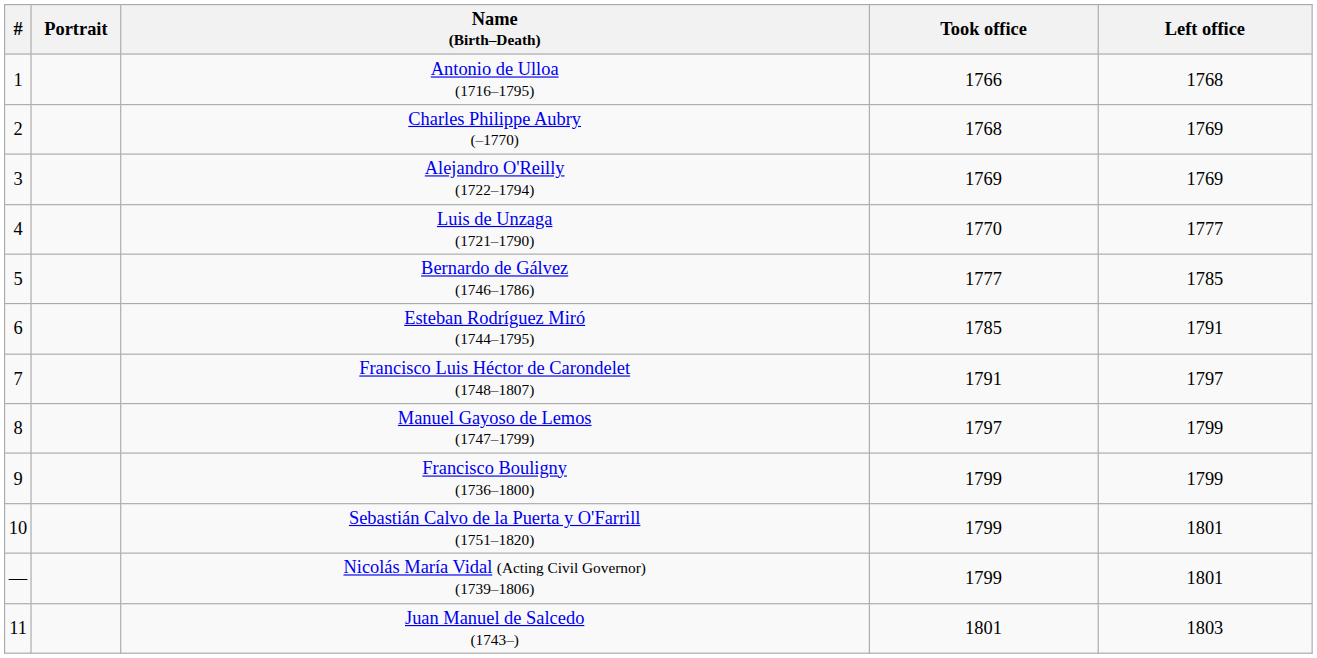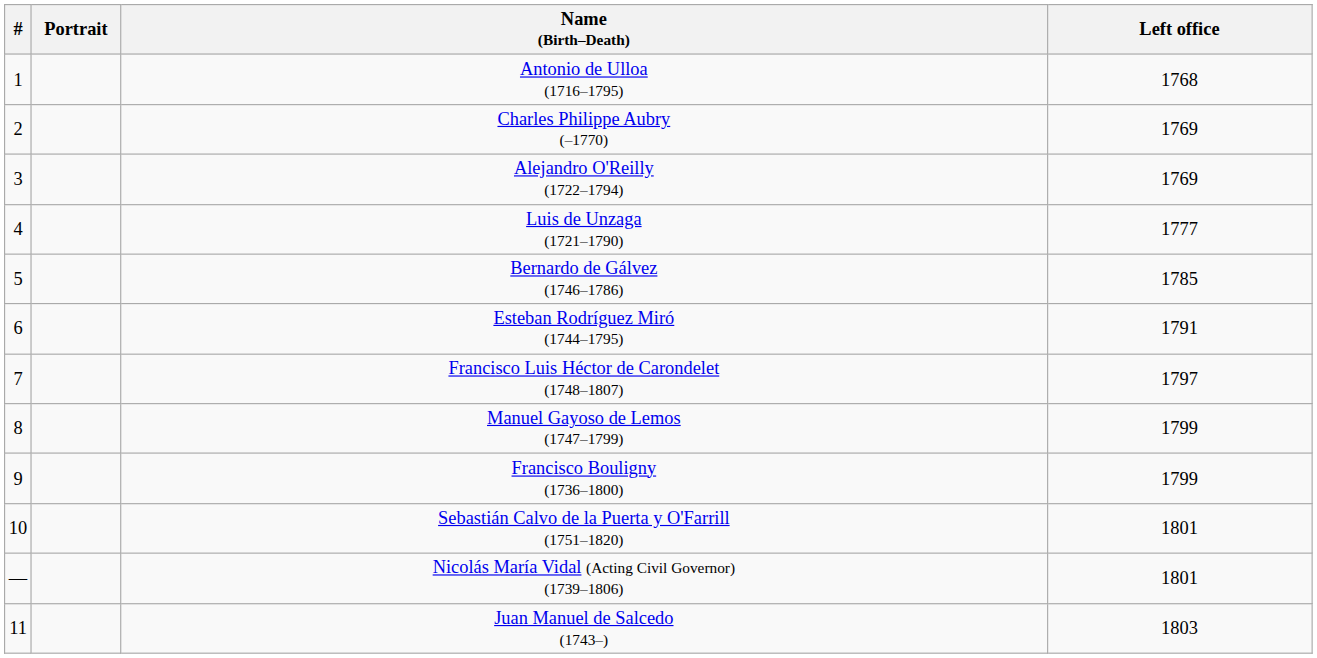 <table class="wikitable" style="width:90%; text-align:center;">
 <tr>
 <th width=15>#</th>
 <th width=70>Portrait</th>
 <th>Name<br><small>(Birth–Death)</small></th>
-<th>Took office</th>
 <th>Left office</th>
 </tr>
 <tr>
 <td>1</td>
 <td></td>
 <td><a href='#'>Antonio de Ulloa</a><br><small>(1716–1795)</small></td>
-<td>1766</td>
 <td>1768</td>
 </tr>
 <tr>
 <td>2</td>
 <td></td>
 <td><a href='#'>Charles Philippe Aubry</a><br><small>(–1770)</small></td>
-<td>1768</td>
 <td>1769</td>
 </tr>
 <tr>
 <td>3</td>
 <td></td>
 <td><a href='#'>Alejandro O'Reilly</a><br><small>(1722–1794)</small></td>
 <td>1769</td>
-<td>1769</td>
 </tr>
 <tr>
 <td>4</td>
 <td></td>
 <td><a href='#'>Luis de Unzaga</a><br><small>(1721–1790)</small></td>
-<td>1770</td>
 <td>1777</td>
 </tr>
 <tr>
 <td>5</td>
 <td></td>
 <td><a href='#'>Bernardo de Gálvez</a><br><small>(1746–1786)</small></td>
-<td>1777</td>
 <td>1785</td>
 </tr>
 <tr>
 <td>6</td>
 <td></td>
 <td><a href='#'>Esteban Rodríguez Miró</a><br><small>(1744–1795)</small></td>
-<td>1785</td>
 <td>1791</td>
 </tr>
 <tr>
 <td>7</td>
 <td></td>
 <td><a href='#'>Francisco Luis Héctor de Carondelet</a><br><small>(1748–1807)</small></td>
-<td>1791</td>
 <td>1797</td>
 </tr>
 <tr>
 <td>8</td>
 <td></td>
 <td><a href='#'>Manuel Gayoso de Lemos</a><br><small>(1747–1799)</small></td>
-<td>1797</td>
 <td>1799</td>
 </tr>
 <tr>
 <td>9</td>
 <td></td>
 <td><a href='#'>Francisco Bouligny</a><br><small>(1736–1800)</small></td>
 <td>1799</td>
-<td>1799</td>
 </tr>
 <tr>
 <td>10</td>
 <td></td>
 <td><a href='#'>Sebastián Calvo de la Puerta y O'Farrill</a><br><small>(1751–1820)</small></td>
-<td>1799</td>
 <td>1801</td>
 </tr>
 <tr>
 <td>—</td>
 <td></td>
 <td><a href='#'>Nicolás María Vidal</a> <small>(Acting Civil Governor)</small><br><small>(1739–1806)</small></td>
-<td>1799</td>
 <td>1801</td>
 </tr>
 <tr>
 <td>11</td>
 <td></td>
 <td><a href='#'>Juan Manuel de Salcedo</a><br><small>(1743–)</small></td>
-<td>1801</td>
 <td>1803</td>
 </tr>
 </table>
